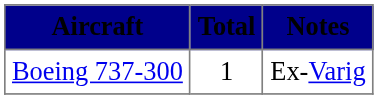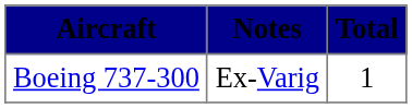 <table class="toccolours" border="1" cellpadding="4" style="margin:1em auto; border-collapse:collapse">
 <tr bgcolor=darkblue>
 <th><span>Aircraft</span></th>
+<th><span>Notes</span></th>
 <th><span>Total</span></th>
-<th><span>Notes</span></th>
 </tr>
 <tr>
 <td><a href='#'>Boeing 737-300</a></td>
+<td>Ex-<a href='#'>Varig</a></td>
 <td align="center">1</td>
-<td>Ex-<a href='#'>Varig</a></td>
 </tr>
 </table>
